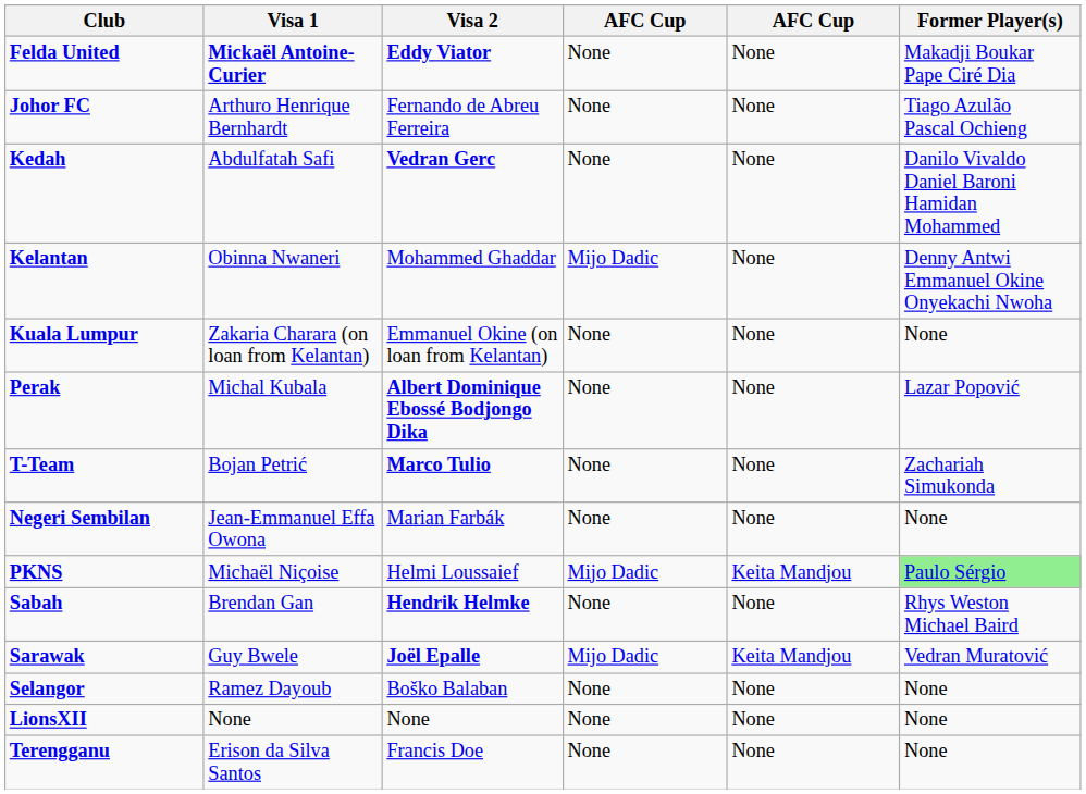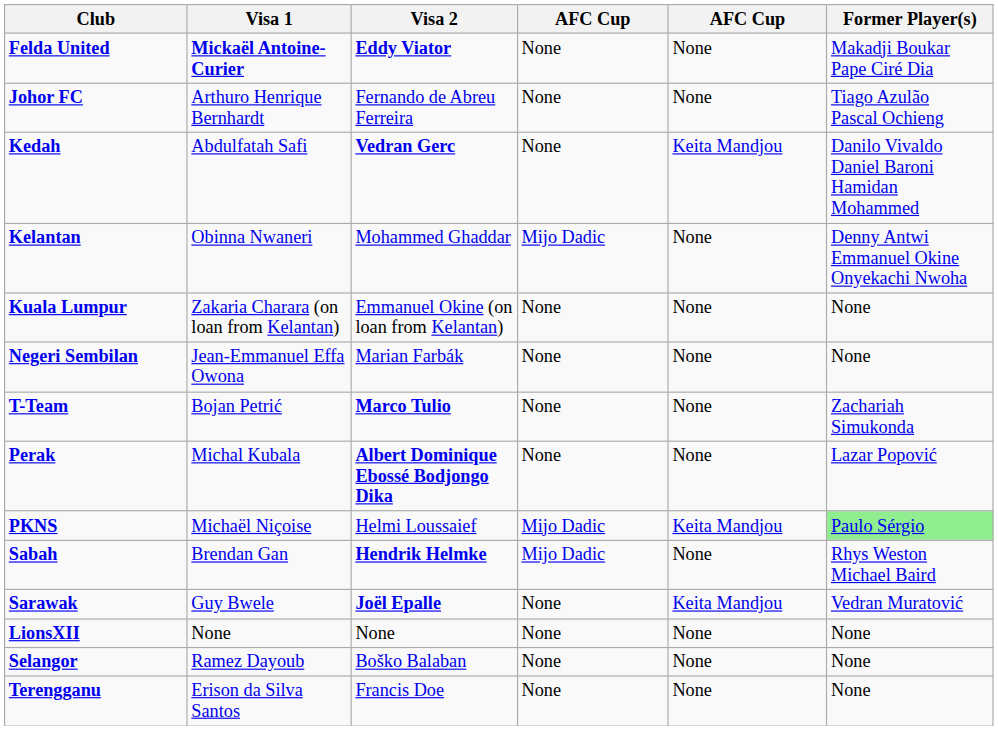 <table class="wikitable sortable">
 <tr>
 <th style="width:190px;">Club</th>
 <th style="width:170px;">Visa 1</th>
 <th style="width:170px;">Visa 2</th>
 <th style="width:170px;">AFC Cup</th>
 <th style="width:170px;">AFC Cup</th>
 <th style="width:170px;">Former Player(s)</th>
 </tr>
 <tr style="vertical-align:top;">
 <td><strong><a href='#'>Felda United</a></strong></td>
 <td> <a href='#'><strong>Mickaël Antoine-Curier</strong></a></td>
 <td> <a href='#'><strong>Eddy Viator</strong></a></td>
 <td>None</td>
 <td>None</td>
 <td> <a href='#'>Makadji Boukar</a> <br>  <a href='#'>Pape Ciré Dia</a></td>
 </tr>
 <tr style="vertical-align:top;">
 <td><strong><a href='#'>Johor FC</a></strong></td>
 <td> <a href='#'>Arthuro Henrique Bernhardt</a></td>
 <td> <a href='#'>Fernando de Abreu Ferreira</a></td>
 <td>None</td>
 <td>None</td>
 <td> <a href='#'>Tiago Azulão</a> <br>  <a href='#'>Pascal Ochieng</a></td>
 </tr>
 <tr style="vertical-align:top;">
 <td><strong><a href='#'>Kedah</a></strong></td>
 <td> <a href='#'>Abdulfatah Safi</a></td>
 <td> <a href='#'><strong>Vedran Gerc</strong></a></td>
 <td>None</td>
-<td>None</td>
+<td> <a href='#'>Keita Mandjou</a></td>
 <td> <a href='#'>Danilo Vivaldo</a> <br>  <a href='#'>Daniel Baroni</a> <br>  <a href='#'>Hamidan Mohammed</a></td>
 </tr>
 <tr style="vertical-align:top;">
 <td><strong><a href='#'>Kelantan</a></strong></td>
 <td> <a href='#'>Obinna Nwaneri</a></td>
 <td> <a href='#'>Mohammed Ghaddar</a></td>
 <td> <a href='#'>Mijo Dadic</a></td>
 <td>None</td>
 <td> <a href='#'>Denny Antwi</a> <br>  <a href='#'>Emmanuel Okine</a> <br>  <a href='#'>Onyekachi Nwoha</a></td>
 </tr>
 <tr style="vertical-align:top;">
 <td><strong><a href='#'>Kuala Lumpur</a></strong></td>
 <td> <a href='#'>Zakaria Charara</a> (on loan from <a href='#'>Kelantan</a>)</td>
 <td> <a href='#'>Emmanuel Okine</a> (on loan from <a href='#'>Kelantan</a>)</td>
 <td>None</td>
 <td>None</td>
 <td>None</td>
 </tr>
 <tr style="vertical-align:top;">
-<td><strong><a href='#'>Perak</a></strong></td>
-<td> <a href='#'>Michal Kubala</a></td>
-<td> <a href='#'><strong>Albert Dominique Ebossé Bodjongo Dika</strong></a></td>
+<td><strong><a href='#'>Negeri Sembilan</a></strong></td>
+<td> <a href='#'>Jean-Emmanuel Effa Owona</a></td>
+<td> <a href='#'>Marian Farbák</a></td>
 <td>None</td>
 <td>None</td>
-<td> <a href='#'>Lazar Popović</a></td>
+<td>None</td>
 </tr>
 <tr style="vertical-align:top;">
 <td><strong><a href='#'>T-Team</a></strong></td>
 <td> <a href='#'>Bojan Petrić</a></td>
 <td> <a href='#'><strong>Marco Tulio</strong></a></td>
 <td>None</td>
 <td>None</td>
 <td> <a href='#'>Zachariah Simukonda</a></td>
 </tr>
 <tr style="vertical-align:top;">
-<td><strong><a href='#'>Negeri Sembilan</a></strong></td>
-<td> <a href='#'>Jean-Emmanuel Effa Owona</a></td>
-<td> <a href='#'>Marian Farbák</a></td>
+<td><strong><a href='#'>Perak</a></strong></td>
+<td> <a href='#'>Michal Kubala</a></td>
+<td> <a href='#'><strong>Albert Dominique Ebossé Bodjongo Dika</strong></a></td>
 <td>None</td>
 <td>None</td>
-<td>None</td>
+<td> <a href='#'>Lazar Popović</a></td>
 </tr>
 <tr style="vertical-align:top;">
 <td><strong><a href='#'>PKNS</a></strong></td>
 <td> <a href='#'>Michaël Niçoise</a></td>
 <td> <a href='#'>Helmi Loussaief</a></td>
 <td> <a href='#'>Mijo Dadic</a></td>
 <td> <a href='#'>Keita Mandjou</a></td>
 <td style="background: lightgreen;"> <a href='#'>Paulo Sérgio</a></td>
 </tr>
 <tr style="vertical-align:top;">
 <td><strong><a href='#'>Sabah</a></strong></td>
 <td> <a href='#'>Brendan Gan</a></td>
 <td> <a href='#'><strong>Hendrik Helmke</strong></a></td>
-<td>None</td>
+<td> <a href='#'>Mijo Dadic</a></td>
 <td>None</td>
 <td> <a href='#'>Rhys Weston</a> <br>  <a href='#'>Michael Baird</a></td>
 </tr>
 <tr style="vertical-align:top;">
 <td><strong><a href='#'>Sarawak</a></strong></td>
 <td> <a href='#'>Guy Bwele</a></td>
 <td> <a href='#'><strong>Joël Epalle</strong></a></td>
-<td> <a href='#'>Mijo Dadic</a></td>
+<td>None</td>
 <td> <a href='#'>Keita Mandjou</a></td>
 <td> <a href='#'>Vedran Muratović</a></td>
+</tr>
+<tr style="vertical-align:top;">
+<td><strong><a href='#'>LionsXII</a></strong></td>
+<td>None</td>
+<td>None</td>
+<td>None</td>
+<td>None</td>
+<td>None</td>
 </tr>
 <tr style="vertical-align:top;">
 <td><strong><a href='#'>Selangor</a></strong></td>
 <td> <a href='#'>Ramez Dayoub</a></td>
 <td> <a href='#'>Boško Balaban</a></td>
-<td>None</td>
-<td>None</td>
-<td>None</td>
-</tr>
-<tr style="vertical-align:top;">
-<td><strong><a href='#'>LionsXII</a></strong></td>
-<td>None</td>
-<td>None</td>
 <td>None</td>
 <td>None</td>
 <td>None</td>
 </tr>
 <tr style="vertical-align:top;">
 <td><strong><a href='#'>Terengganu</a></strong></td>
 <td> <a href='#'>Erison da Silva Santos</a></td>
 <td> <a href='#'>Francis Doe</a></td>
 <td>None</td>
 <td>None</td>
 <td>None</td>
 </tr>
 </table>
